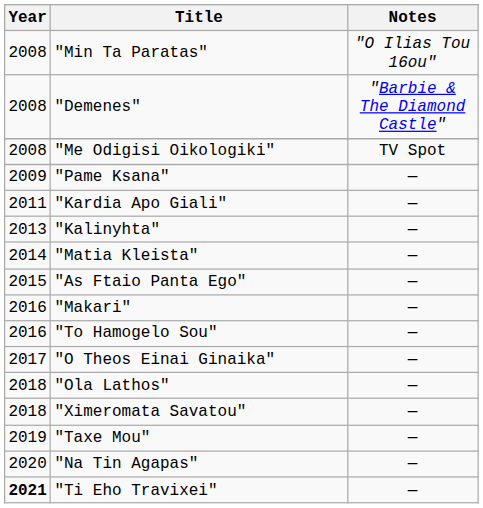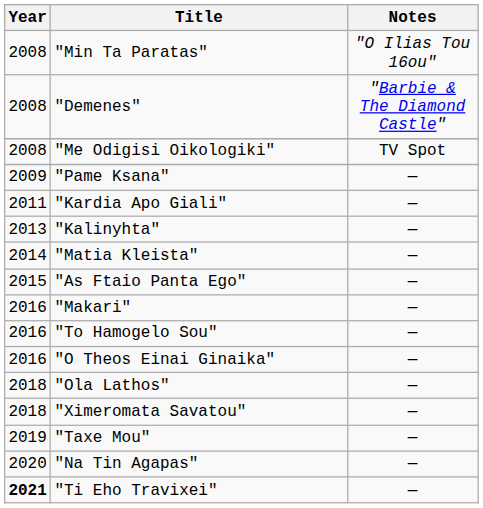 <table class="wikitable"|width=100%>
 <tr style="background:#ccc; text-align:center;">
 <th style="width:20px;">Year</th>
 <th style="width:235px;">Title</th>
 <th style="width:100px;">Notes</th>
 </tr>
 <tr>
 <td>2008</td>
 <td>"Min Ta Paratas"</td>
 <td style="text-align:center;"><em>"O Ilias Tou 16ou"</em></td>
 </tr>
 <tr>
 <td>2008</td>
 <td>"Demenes"</td>
 <td style="text-align:center;"><em>"<a href='#'>Barbie & The Diamond Castle</a>"</em></td>
 </tr>
 <tr>
 </tr>
 <tr>
 <td>2008</td>
 <td>"Me Odigisi Oikologiki"</td>
 <td style="text-align:center;">TV Spot</td>
 </tr>
 <tr>
 </tr>
 <tr>
 <td>2009</td>
 <td>"Pame Ksana"</td>
 <td style="text-align:center;">—</td>
 </tr>
 <tr>
 <td>2011</td>
 <td>"Kardia Apo Giali"</td>
 <td style="text-align:center;">—</td>
 </tr>
 <tr>
 <td>2013</td>
 <td>"Kalinyhta"</td>
 <td style="text-align:center;">—</td>
 </tr>
 <tr>
 <td>2014</td>
 <td>"Matia Kleista"</td>
 <td style="text-align:center;">—</td>
 </tr>
 <tr>
 <td>2015</td>
 <td>"As Ftaio Panta Ego"</td>
 <td style="text-align:center;">—</td>
 </tr>
 <tr>
 <td>2016</td>
 <td>"Makari"</td>
 <td style="text-align:center;">—</td>
 </tr>
 <tr>
 <td>2016</td>
 <td>"To Hamogelo Sou"</td>
 <td style="text-align:center;">—</td>
 </tr>
 <tr>
-<td>2017</td>
+<td>2016</td>
 <td>"O Theos Einai Ginaika"</td>
 <td style="text-align:center;">—</td>
 </tr>
 <tr>
 <td>2018</td>
 <td>"Ola Lathos"</td>
 <td style="text-align:center;">—</td>
 </tr>
 <tr>
 <td>2018</td>
 <td>"Ximeromata Savatou"</td>
 <td style="text-align:center;">—</td>
 </tr>
 <tr>
 <td>2019</td>
 <td>"Taxe Mou"</td>
 <td style="text-align:center;">—</td>
 </tr>
 <tr>
 <td>2020</td>
 <td>"Na Tin Agapas"</td>
 <td style="text-align:center;">—</td>
 </tr>
 <tr>
 <td><strong>2021</strong></td>
 <td>"Ti Eho Travixei"</td>
 <td style="text-align:center;">—</td>
 </tr>
 </table>
